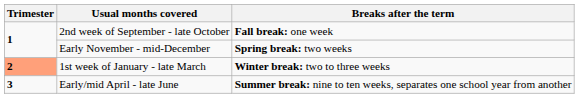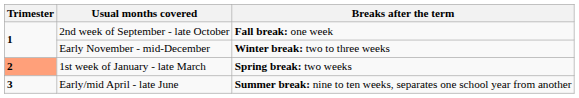 <table class="wikitable">
 <tr>
 <th>Trimester</th>
 <th>Usual months covered</th>
 <th>Breaks after the term</th>
 </tr>
 <tr>
 <td rowspan="2"><strong>1</strong></td>
 <td>2nd week of September - late October</td>
 <td><strong>Fall break:</strong> one week</td>
 </tr>
 <tr>
 <td>Early November - mid-December</td>
-<td><strong>Spring break:</strong> two weeks</td>
+<td><strong>Winter break:</strong> two to three weeks</td>
 </tr>
 <tr>
 <td style="background: lightsalmon;"><strong>2</strong></td>
 <td>1st week of January - late March</td>
-<td><strong>Winter break:</strong> two to three weeks</td>
+<td><strong>Spring break:</strong> two weeks</td>
 </tr>
 <tr>
 <td><strong>3</strong></td>
 <td>Early/mid April - late June</td>
 <td><strong>Summer break:</strong> nine to ten weeks, separates one school year from another</td>
 </tr>
 </table>
